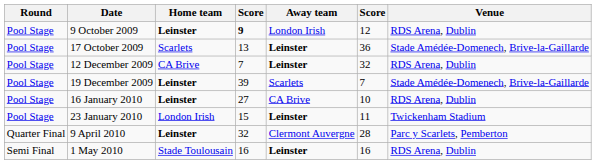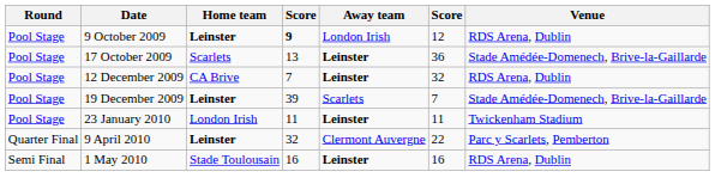 <table class="wikitable">
 <tr>
 <th>Round</th>
 <th>Date</th>
 <th>Home team</th>
 <th>Score</th>
 <th>Away team</th>
 <th>Score</th>
 <th>Venue</th>
 </tr>
 <tr>
 <td><a href='#'>Pool Stage</a></td>
 <td>9 October 2009</td>
 <td><strong>Leinster</strong></td>
 <td><strong>9</strong></td>
 <td><a href='#'>London Irish</a></td>
 <td>12</td>
 <td><a href='#'>RDS Arena</a>, <a href='#'>Dublin</a></td>
 </tr>
 <tr>
 <td><a href='#'>Pool Stage</a></td>
 <td>17 October 2009</td>
 <td><a href='#'>Scarlets</a></td>
 <td>13</td>
 <td><strong>Leinster</strong></td>
 <td>36</td>
 <td><a href='#'>Stade Amédée-Domenech</a>, <a href='#'>Brive-la-Gaillarde</a></td>
 </tr>
 <tr>
 <td><a href='#'>Pool Stage</a></td>
 <td>12 December 2009</td>
 <td><a href='#'>CA Brive</a></td>
 <td>7</td>
 <td><strong>Leinster</strong></td>
 <td>32</td>
 <td><a href='#'>RDS Arena</a>, <a href='#'>Dublin</a></td>
 </tr>
 <tr>
 <td><a href='#'>Pool Stage</a></td>
 <td>19 December 2009</td>
 <td><strong>Leinster</strong></td>
 <td>39</td>
 <td><a href='#'>Scarlets</a></td>
 <td>7</td>
 <td><a href='#'>Stade Amédée-Domenech</a>, <a href='#'>Brive-la-Gaillarde</a></td>
 </tr>
 <tr>
 <td><a href='#'>Pool Stage</a></td>
-<td>16 January 2010</td>
-<td><strong>Leinster</strong></td>
-<td>27</td>
-<td><a href='#'>CA Brive</a></td>
-<td>10</td>
-<td><a href='#'>RDS Arena</a>, <a href='#'>Dublin</a></td>
-</tr>
-<tr>
-<td><a href='#'>Pool Stage</a></td>
 <td>23 January 2010</td>
 <td><a href='#'>London Irish</a></td>
-<td>15</td>
+<td>11</td>
 <td><strong>Leinster</strong></td>
 <td>11</td>
 <td><a href='#'>Twickenham Stadium</a></td>
 </tr>
 <tr>
 <td>Quarter Final</td>
 <td>9 April 2010</td>
 <td><strong>Leinster</strong></td>
 <td>32</td>
 <td><a href='#'>Clermont Auvergne</a></td>
-<td>28</td>
+<td>22</td>
 <td><a href='#'>Parc y Scarlets</a>, <a href='#'>Pemberton</a></td>
 </tr>
 <tr>
 <td>Semi Final</td>
 <td>1 May 2010</td>
 <td><a href='#'>Stade Toulousain</a></td>
 <td>16</td>
 <td><strong>Leinster</strong></td>
 <td>16</td>
 <td><a href='#'>RDS Arena</a>, <a href='#'>Dublin</a></td>
 </tr>
 </table>
